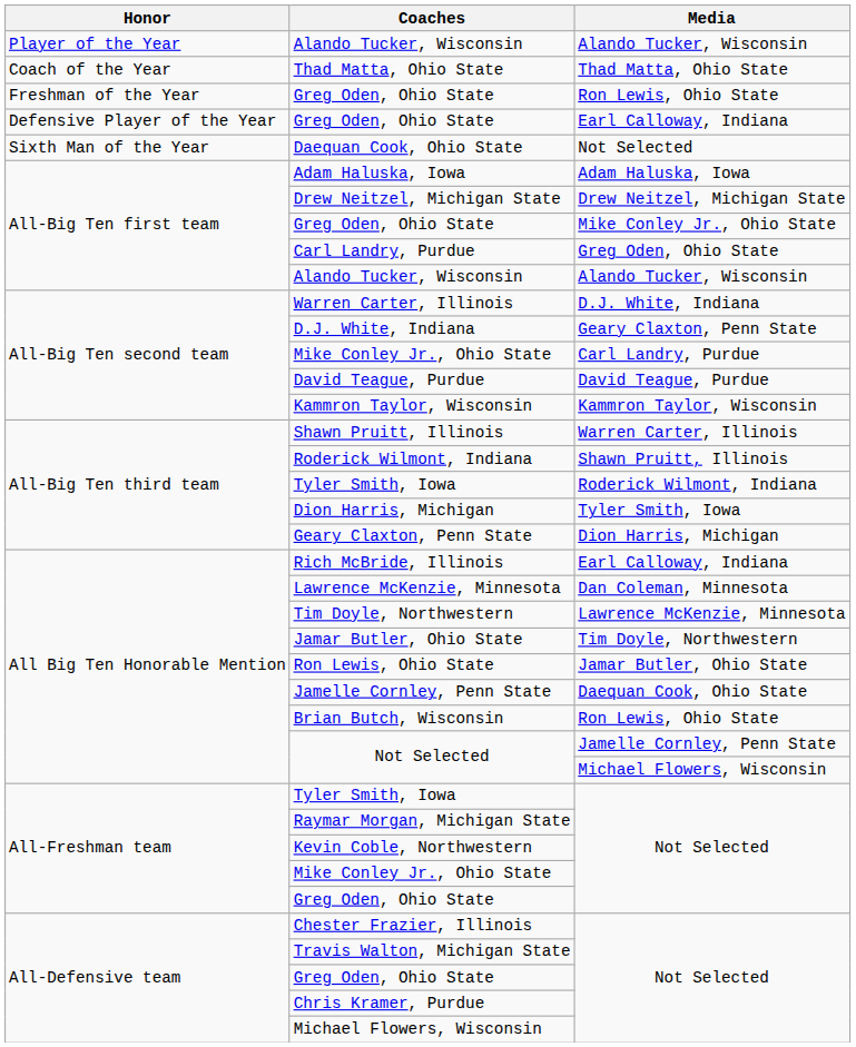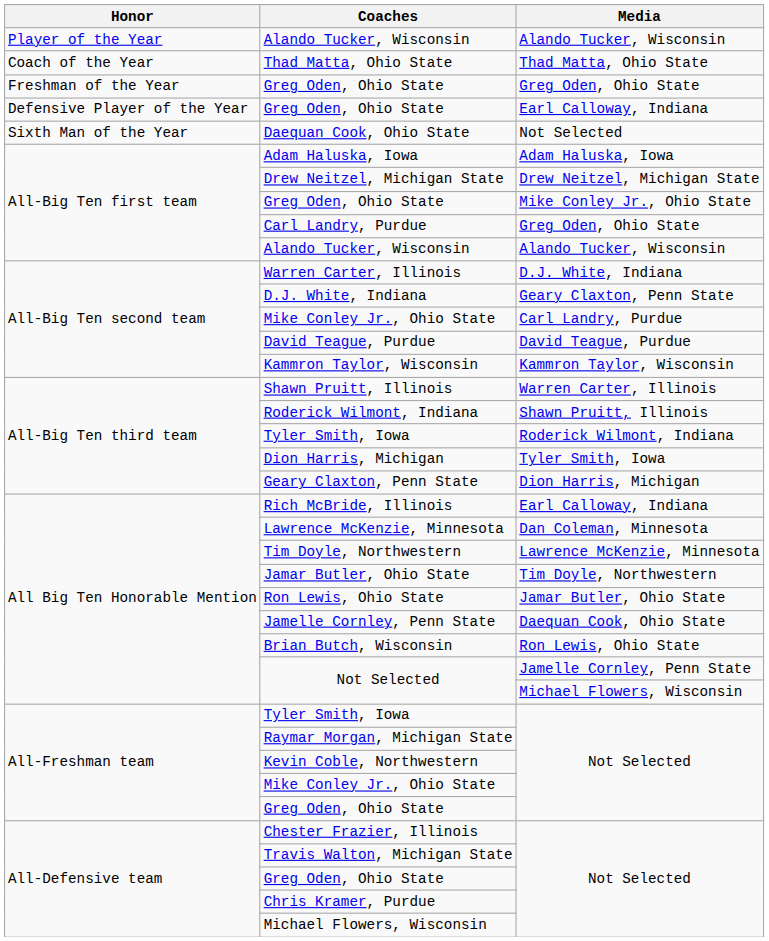 <table class="wikitable" border="1">
 <tr>
 <th>Honor</th>
 <th>Coaches</th>
 <th>Media</th>
 </tr>
 <tr>
 <td><a href='#'>Player of the Year</a></td>
 <td><a href='#'>Alando Tucker</a>, Wisconsin</td>
 <td><a href='#'>Alando Tucker</a>, Wisconsin</td>
 </tr>
 <tr>
 <td>Coach of the Year</td>
 <td><a href='#'>Thad Matta</a>, Ohio State</td>
 <td><a href='#'>Thad Matta</a>, Ohio State</td>
 </tr>
 <tr>
 <td>Freshman of the Year</td>
 <td><a href='#'>Greg Oden</a>, Ohio State</td>
-<td><a href='#'>Ron Lewis</a>, Ohio State</td>
+<td><a href='#'>Greg Oden</a>, Ohio State</td>
 </tr>
 <tr>
 <td>Defensive Player of the Year</td>
 <td><a href='#'>Greg Oden</a>, Ohio State</td>
 <td><a href='#'>Earl Calloway</a>, Indiana</td>
 </tr>
 <tr>
 <td>Sixth Man of the Year</td>
 <td><a href='#'>Daequan Cook</a>, Ohio State</td>
 <td>Not Selected</td>
 </tr>
 <tr>
 <td rowspan=5 valign=middle>All-Big Ten first team</td>
 <td><a href='#'>Adam Haluska</a>, Iowa</td>
 <td><a href='#'>Adam Haluska</a>, Iowa</td>
 </tr>
 <tr>
 <td><a href='#'>Drew Neitzel</a>, Michigan State</td>
 <td><a href='#'>Drew Neitzel</a>, Michigan State</td>
 </tr>
 <tr>
 <td><a href='#'>Greg Oden</a>, Ohio State</td>
 <td><a href='#'>Mike Conley Jr.</a>, Ohio State</td>
 </tr>
 <tr>
 <td><a href='#'>Carl Landry</a>, Purdue</td>
 <td><a href='#'>Greg Oden</a>, Ohio State</td>
 </tr>
 <tr>
 <td><a href='#'>Alando Tucker</a>, Wisconsin</td>
 <td><a href='#'>Alando Tucker</a>, Wisconsin</td>
 </tr>
 <tr>
 <td rowspan=5 valign=middle>All-Big Ten second team</td>
 <td><a href='#'>Warren Carter</a>, Illinois</td>
 <td><a href='#'>D.J. White</a>, Indiana</td>
 </tr>
 <tr>
 <td><a href='#'>D.J. White</a>, Indiana</td>
 <td><a href='#'>Geary Claxton</a>, Penn State</td>
 </tr>
 <tr>
 <td><a href='#'>Mike Conley Jr.</a>, Ohio State</td>
 <td><a href='#'>Carl Landry</a>, Purdue</td>
 </tr>
 <tr>
 <td><a href='#'>David Teague</a>, Purdue</td>
 <td><a href='#'>David Teague</a>, Purdue</td>
 </tr>
 <tr>
 <td><a href='#'>Kammron Taylor</a>, Wisconsin</td>
 <td><a href='#'>Kammron Taylor</a>, Wisconsin</td>
 </tr>
 <tr>
 <td rowspan=5 valign=middle>All-Big Ten third team</td>
 <td><a href='#'>Shawn Pruitt</a>, Illinois</td>
 <td><a href='#'>Warren Carter</a>, Illinois</td>
 </tr>
 <tr>
 <td><a href='#'>Roderick Wilmont</a>, Indiana</td>
 <td><a href='#'>Shawn Pruitt,</a> Illinois</td>
 </tr>
 <tr>
 <td><a href='#'>Tyler Smith</a>, Iowa</td>
 <td><a href='#'>Roderick Wilmont</a>, Indiana</td>
 </tr>
 <tr>
 <td><a href='#'>Dion Harris</a>, Michigan</td>
 <td><a href='#'>Tyler Smith</a>, Iowa</td>
 </tr>
 <tr>
 <td><a href='#'>Geary Claxton</a>, Penn State</td>
 <td><a href='#'>Dion Harris</a>, Michigan</td>
 </tr>
 <tr>
 <td rowspan=9 valign=middle>All Big Ten Honorable Mention</td>
 <td><a href='#'>Rich McBride</a>, Illinois</td>
 <td><a href='#'>Earl Calloway</a>, Indiana</td>
 </tr>
 <tr>
 <td><a href='#'>Lawrence McKenzie</a>, Minnesota</td>
 <td><a href='#'>Dan Coleman</a>, Minnesota</td>
 </tr>
 <tr>
 <td><a href='#'>Tim Doyle</a>, Northwestern</td>
 <td><a href='#'>Lawrence McKenzie</a>, Minnesota</td>
 </tr>
 <tr>
 <td><a href='#'>Jamar Butler</a>, Ohio State</td>
 <td><a href='#'>Tim Doyle</a>, Northwestern</td>
 </tr>
 <tr>
 <td><a href='#'>Ron Lewis</a>, Ohio State</td>
 <td><a href='#'>Jamar Butler</a>, Ohio State</td>
 </tr>
 <tr>
 <td><a href='#'>Jamelle Cornley</a>, Penn State</td>
 <td><a href='#'>Daequan Cook</a>, Ohio State</td>
 </tr>
 <tr>
 <td><a href='#'>Brian Butch</a>, Wisconsin</td>
 <td><a href='#'>Ron Lewis</a>, Ohio State</td>
 </tr>
 <tr>
 <td rowspan=2 colspan=1 align=center>Not Selected</td>
 <td><a href='#'>Jamelle Cornley</a>, Penn State</td>
 </tr>
 <tr>
 <td><a href='#'>Michael Flowers</a>, Wisconsin</td>
 </tr>
 <tr>
 <td rowspan=5 valign=middle>All-Freshman team</td>
 <td><a href='#'>Tyler Smith</a>, Iowa</td>
 <td rowspan=5 colspan=1 align=center>Not Selected</td>
 </tr>
 <tr>
 <td><a href='#'>Raymar Morgan</a>, Michigan State</td>
 </tr>
 <tr>
 <td><a href='#'>Kevin Coble</a>, Northwestern</td>
 </tr>
 <tr>
 <td><a href='#'>Mike Conley Jr.</a>, Ohio State</td>
 </tr>
 <tr>
 <td><a href='#'>Greg Oden</a>, Ohio State</td>
 </tr>
 <tr>
 <td rowspan=5 valign=middle>All-Defensive team</td>
 <td><a href='#'>Chester Frazier</a>, Illinois</td>
 <td rowspan=5 colspan=1 align=center>Not Selected</td>
 </tr>
 <tr>
 <td><a href='#'>Travis Walton</a>, Michigan State</td>
 </tr>
 <tr>
 <td><a href='#'>Greg Oden</a>, Ohio State</td>
 </tr>
 <tr>
 <td><a href='#'>Chris Kramer</a>, Purdue</td>
 </tr>
 <tr>
 <td>Michael Flowers, Wisconsin</td>
 </tr>
 <tr>
 </tr>
 </table>
